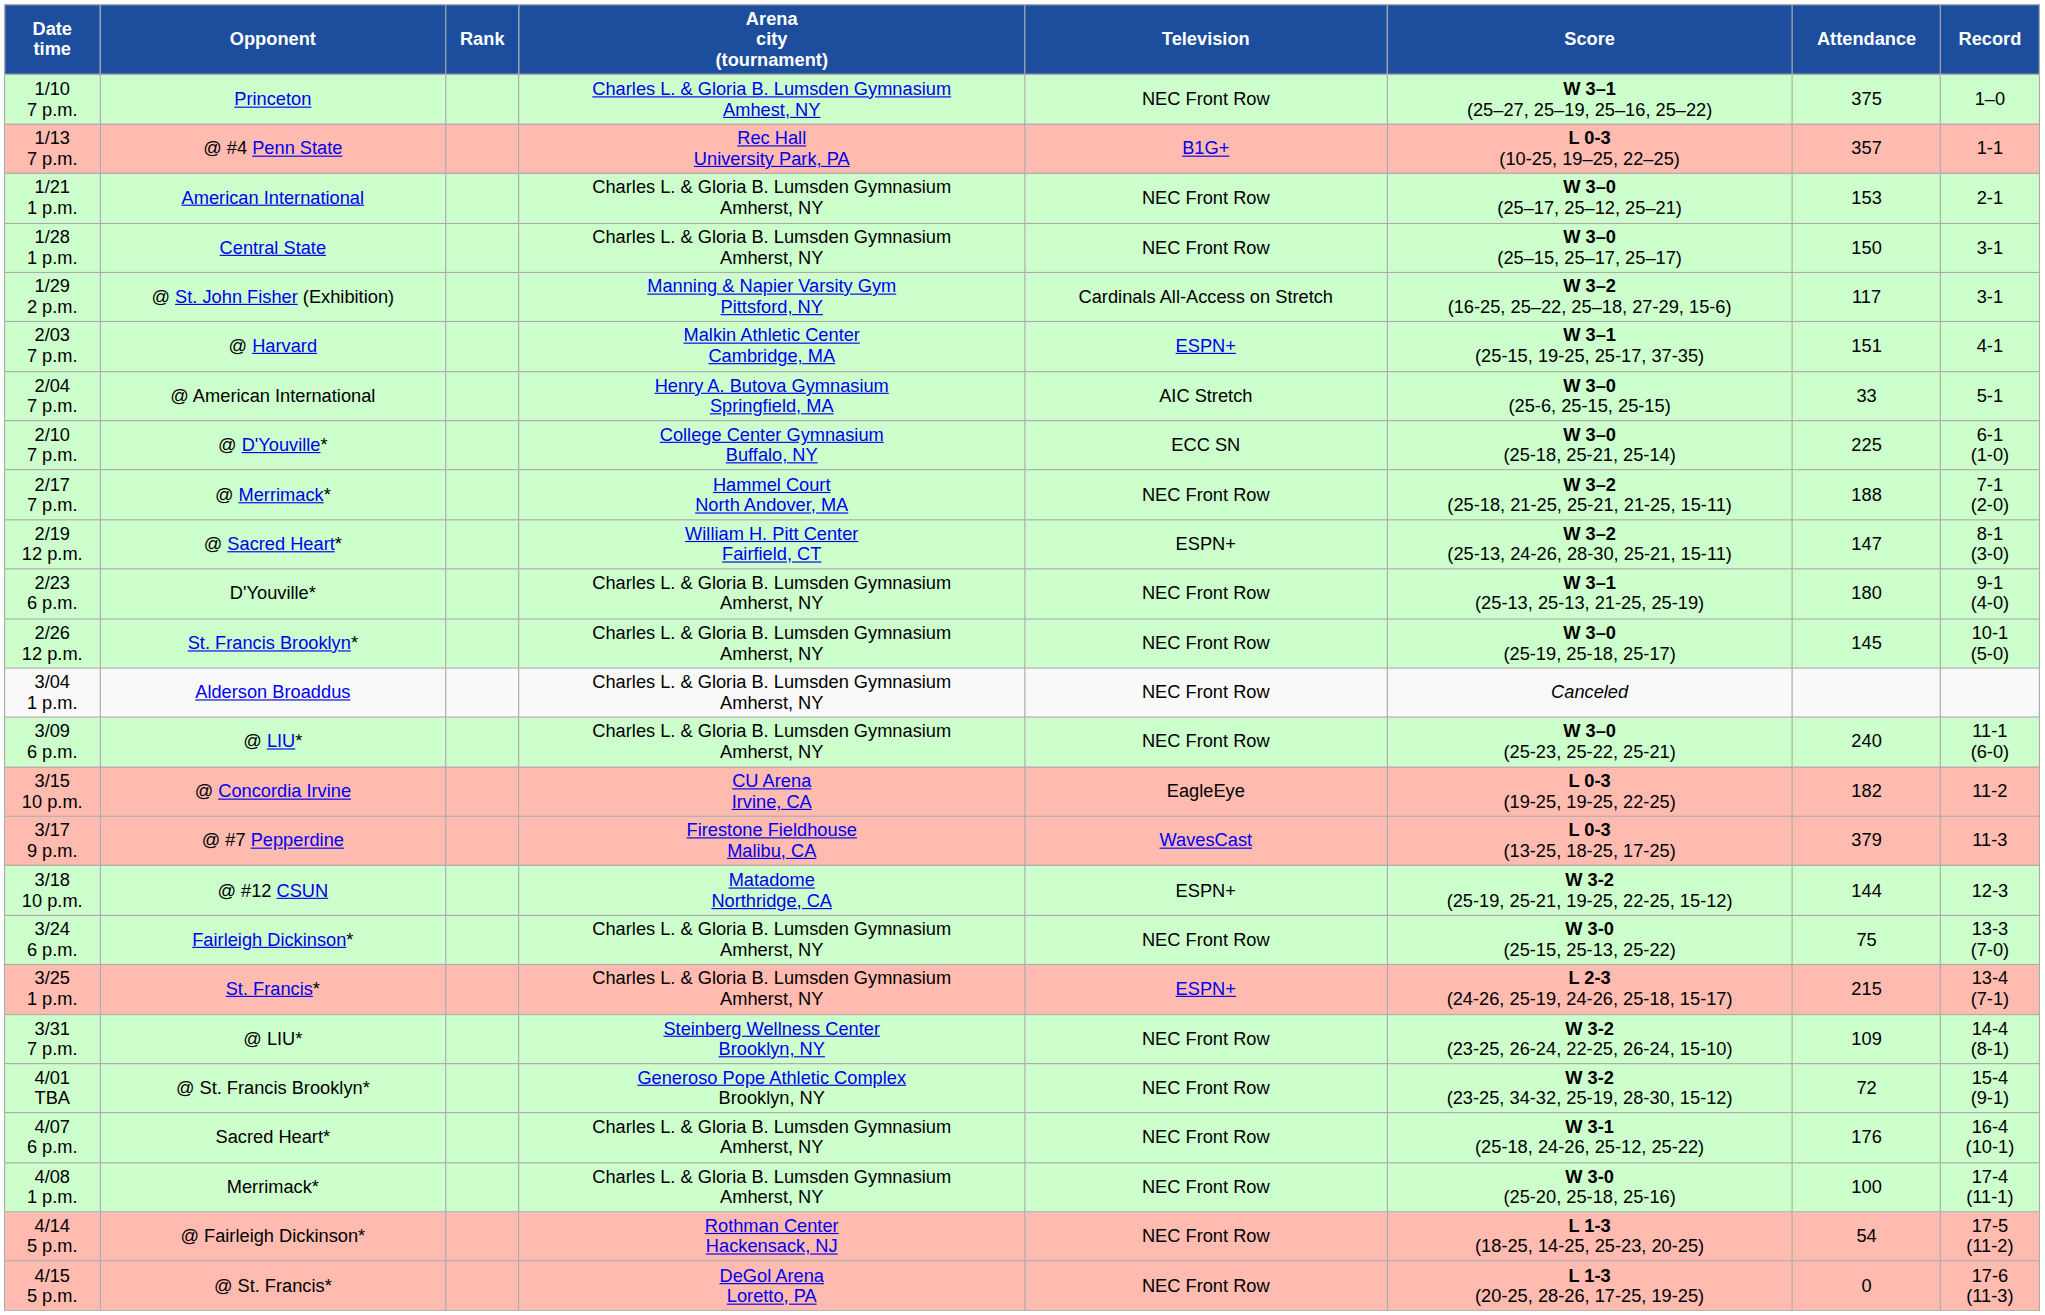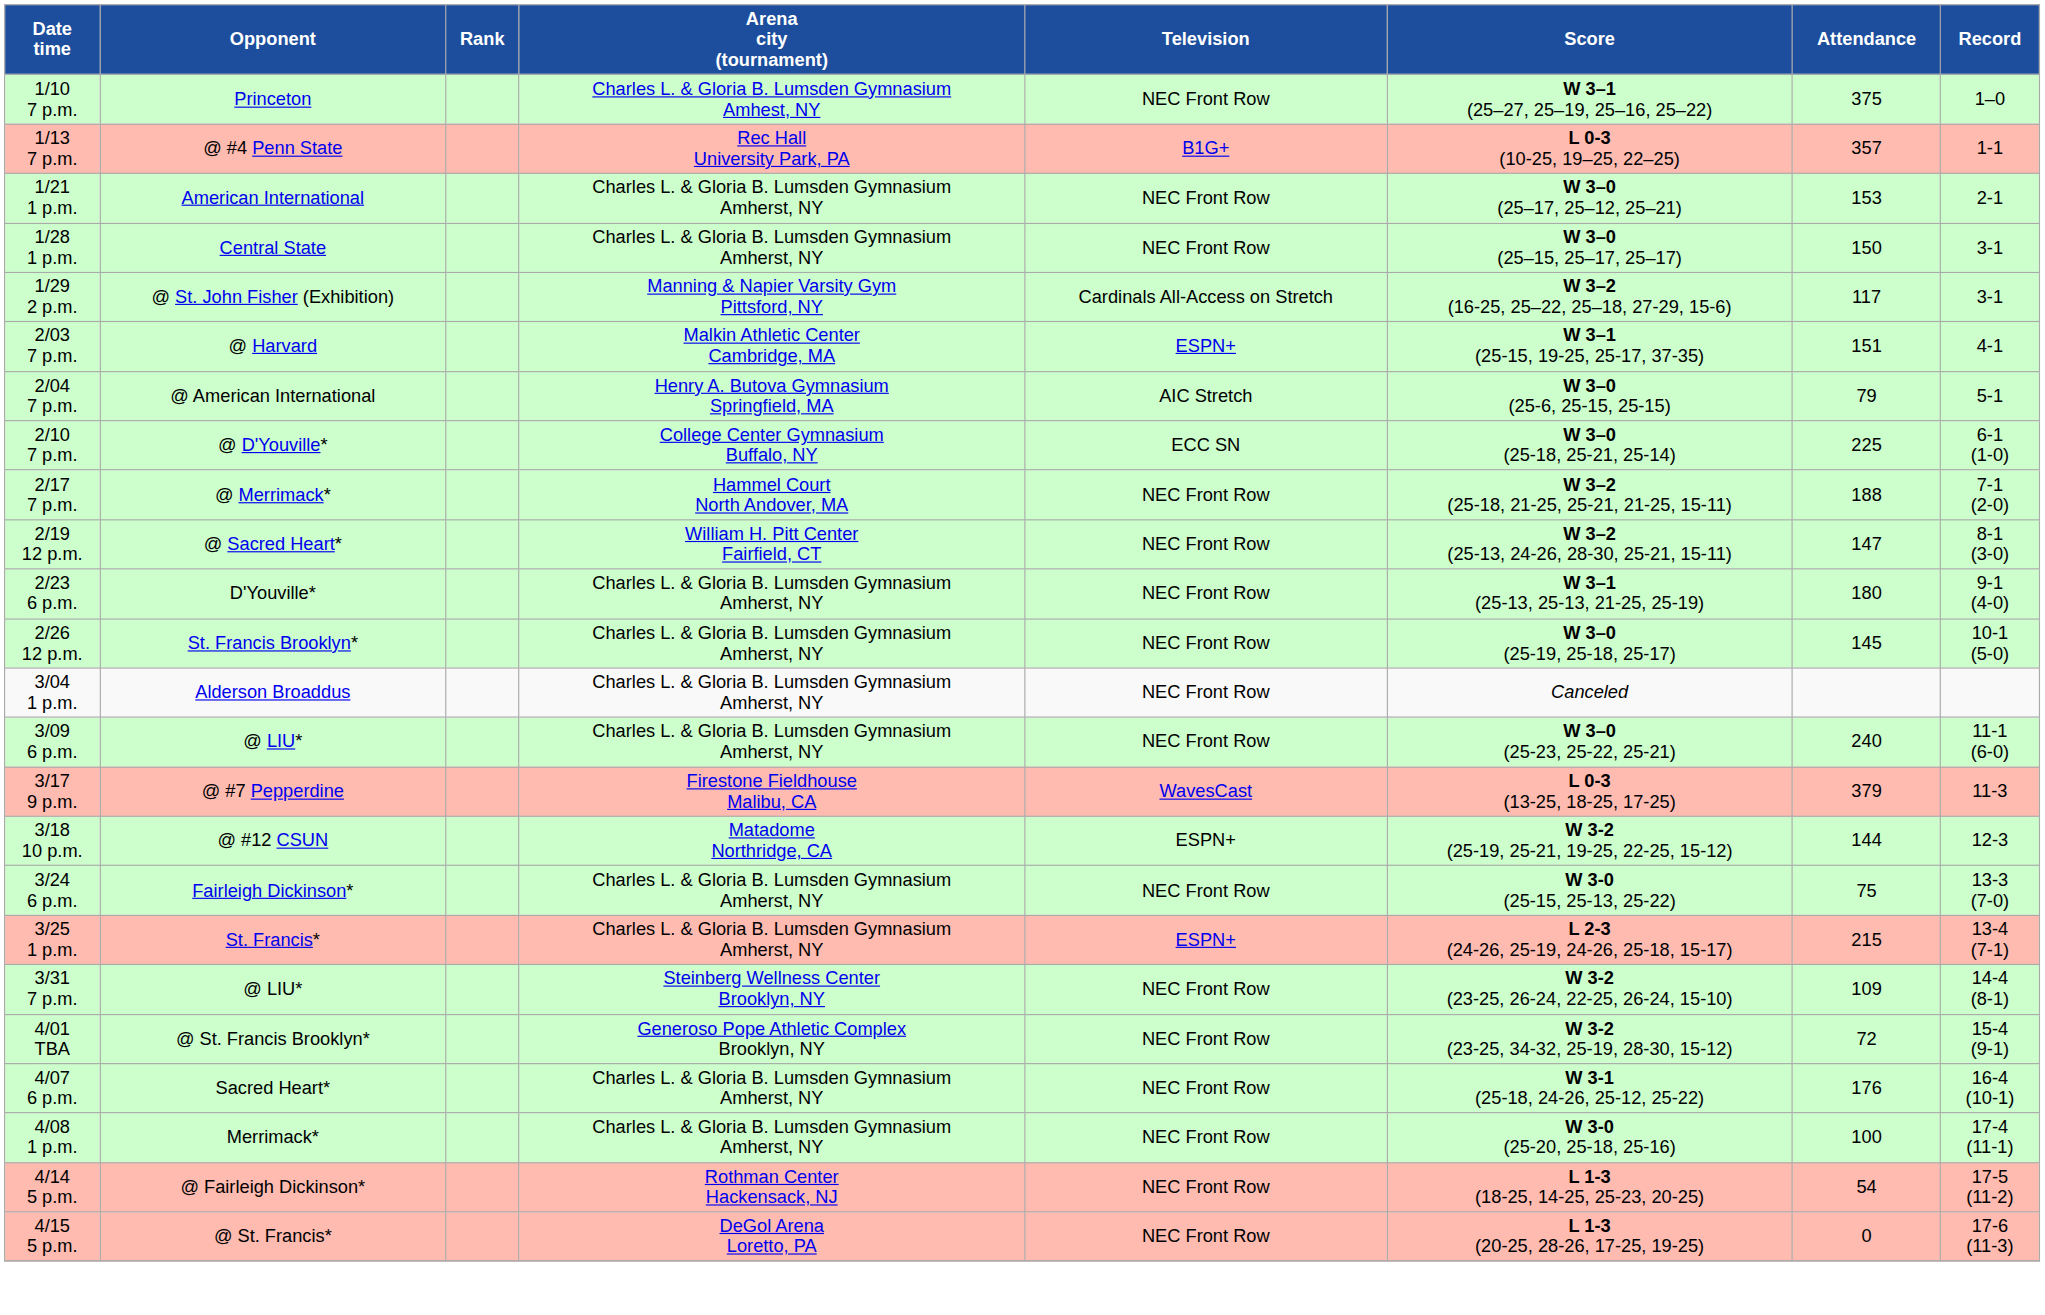 <table class="wikitable sortable" style="width:90%">
 <tr>
 <th style="background:#1C4E9D; color:#FFFFFF;" scope="col">Date<br>time</th>
 <th style="background:#1C4E9D; color:#FFFFFF;" scope="col">Opponent</th>
 <th style="background:#1C4E9D; color:#FFFFFF;" scope="col">Rank</th>
 <th style="background:#1C4E9D; color:#FFFFFF;" scope="col">Arena<br>city<br>(tournament)</th>
 <th style="background:#1C4E9D; color:#FFFFFF;" scope="col">Television</th>
 <th style="background:#1C4E9D; color:#FFFFFF;" scope="col">Score</th>
 <th style="background:#1C4E9D; color:#FFFFFF;" scope="col">Attendance</th>
 <th style="background:#1C4E9D; color:#FFFFFF;" scope="col">Record</th>
 </tr>
 <tr align="center" bgcolor="#ccffcc">
 <td>1/10<br>7 p.m.</td>
 <td><a href='#'>Princeton</a></td>
 <td></td>
 <td><a href='#'>Charles L. & Gloria B. Lumsden Gymnasium</a><br><a href='#'>Amhest, NY</a></td>
 <td>NEC Front Row</td>
 <td><strong>W 3–1</strong><br>(25–27, 25–19, 25–16, 25–22)</td>
 <td>375</td>
 <td>1–0</td>
 </tr>
 <tr align="center" bgcolor="#ffbbb">
 <td>1/13<br>7 p.m.</td>
 <td>@ #4 <a href='#'>Penn State</a></td>
 <td></td>
 <td><a href='#'>Rec Hall</a><br><a href='#'>University Park, PA</a></td>
 <td><a href='#'>B1G+</a></td>
 <td><strong>L 0-3</strong><br>(10-25, 19–25, 22–25)</td>
 <td>357</td>
 <td>1-1</td>
 </tr>
 <tr align="center" bgcolor="#ccffcc">
 <td>1/21<br>1 p.m.</td>
 <td><a href='#'>American International</a></td>
 <td></td>
 <td>Charles L. & Gloria B. Lumsden Gymnasium<br>Amherst, NY</td>
 <td>NEC Front Row</td>
 <td><strong>W 3–0</strong><br>(25–17, 25–12, 25–21)</td>
 <td>153</td>
 <td>2-1</td>
 </tr>
 <tr align="center" bgcolor="#ccffcc">
 <td>1/28<br>1 p.m.</td>
 <td><a href='#'>Central State</a></td>
 <td></td>
 <td>Charles L. & Gloria B. Lumsden Gymnasium<br>Amherst, NY</td>
 <td>NEC Front Row</td>
 <td><strong>W 3–0</strong><br>(25–15, 25–17, 25–17)</td>
 <td>150</td>
 <td>3-1</td>
 </tr>
 <tr align="center" bgcolor="#ccffcc">
 <td>1/29<br>2 p.m.</td>
 <td>@ <a href='#'>St. John Fisher</a> (Exhibition)</td>
 <td></td>
 <td><a href='#'>Manning & Napier Varsity Gym</a><br><a href='#'>Pittsford, NY</a></td>
 <td>Cardinals All-Access on Stretch</td>
 <td><strong>W 3–2</strong><br>(16-25, 25–22, 25–18, 27-29, 15-6)</td>
 <td>117</td>
 <td>3-1</td>
 </tr>
 <tr align="center" bgcolor="#ccffcc">
 <td>2/03<br>7 p.m.</td>
 <td>@ <a href='#'>Harvard</a></td>
 <td></td>
 <td><a href='#'>Malkin Athletic Center</a><br><a href='#'>Cambridge, MA</a></td>
 <td><a href='#'>ESPN+</a></td>
 <td><strong>W 3–1</strong><br>(25-15, 19-25, 25-17, 37-35)</td>
 <td>151</td>
 <td>4-1</td>
 </tr>
 <tr align="center" bgcolor="#ccffcc">
 <td>2/04<br>7 p.m.</td>
 <td>@ American International</td>
 <td></td>
 <td><a href='#'>Henry A. Butova Gymnasium</a><br><a href='#'>Springfield, MA</a></td>
 <td>AIC Stretch</td>
 <td><strong>W 3–0</strong><br>(25-6, 25-15, 25-15)</td>
-<td>33</td>
+<td>79</td>
 <td>5-1</td>
 </tr>
 <tr align="center" bgcolor="#ccffcc">
 <td>2/10<br>7 p.m.</td>
 <td>@ <a href='#'>D'Youville</a>*</td>
 <td></td>
 <td><a href='#'>College Center Gymnasium</a><br><a href='#'>Buffalo, NY</a></td>
 <td>ECC SN</td>
 <td><strong>W 3–0</strong><br>(25-18, 25-21, 25-14)</td>
 <td>225</td>
 <td>6-1<br>(1-0)</td>
 </tr>
 <tr align="center" bgcolor="#ccffcc">
 <td>2/17<br>7 p.m.</td>
 <td>@ <a href='#'>Merrimack</a>*</td>
 <td></td>
 <td><a href='#'>Hammel Court</a><br><a href='#'>North Andover, MA</a></td>
 <td>NEC Front Row</td>
 <td><strong>W 3–2</strong><br>(25-18, 21-25, 25-21, 21-25, 15-11)</td>
 <td>188</td>
 <td>7-1<br>(2-0)</td>
 </tr>
 <tr align="center" bgcolor="#ccffcc">
 <td>2/19<br>12 p.m.</td>
 <td>@ <a href='#'>Sacred Heart</a>*</td>
 <td></td>
 <td><a href='#'>William H. Pitt Center</a><br><a href='#'>Fairfield, CT</a></td>
-<td>ESPN+</td>
+<td>NEC Front Row</td>
 <td><strong>W 3–2</strong><br>(25-13, 24-26, 28-30, 25-21, 15-11)</td>
 <td>147</td>
 <td>8-1<br>(3-0)</td>
 </tr>
 <tr align="center" bgcolor="#ccffcc">
 <td>2/23<br>6 p.m.</td>
 <td>D'Youville*</td>
 <td></td>
 <td>Charles L. & Gloria B. Lumsden Gymnasium<br>Amherst, NY</td>
 <td>NEC Front Row</td>
 <td><strong>W 3–1</strong><br>(25-13, 25-13, 21-25, 25-19)</td>
 <td>180</td>
 <td>9-1<br>(4-0)</td>
 </tr>
 <tr align="center" bgcolor="#ccffcc">
 <td>2/26<br>12 p.m.</td>
 <td><a href='#'>St. Francis Brooklyn</a>*</td>
 <td></td>
 <td>Charles L. & Gloria B. Lumsden Gymnasium<br>Amherst, NY</td>
 <td>NEC Front Row</td>
 <td><strong>W 3–0</strong><br>(25-19, 25-18, 25-17)</td>
 <td>145</td>
 <td>10-1<br>(5-0)</td>
 </tr>
 <tr align="center">
 <td>3/04<br>1 p.m.</td>
 <td><a href='#'>Alderson Broaddus</a></td>
 <td></td>
 <td>Charles L. & Gloria B. Lumsden Gymnasium<br>Amherst, NY</td>
 <td>NEC Front Row</td>
 <td><em>Canceled</em></td>
 <td></td>
 <td></td>
 </tr>
 <tr align="center" bgcolor="#ccffcc">
 <td>3/09<br>6 p.m.</td>
 <td>@ <a href='#'>LIU</a>*</td>
 <td></td>
 <td>Charles L. & Gloria B. Lumsden Gymnasium<br>Amherst, NY</td>
 <td>NEC Front Row</td>
 <td><strong>W 3–0</strong><br>(25-23, 25-22, 25-21)</td>
 <td>240</td>
 <td>11-1<br>(6-0)</td>
-</tr>
-<tr align="center" bgcolor="#ffbbb">
-<td>3/15<br>10 p.m.</td>
-<td>@ <a href='#'>Concordia Irvine</a></td>
-<td></td>
-<td><a href='#'>CU Arena</a><br><a href='#'>Irvine, CA</a></td>
-<td>EagleEye</td>
-<td><strong>L 0-3</strong><br>(19-25, 19-25, 22-25)</td>
-<td>182</td>
-<td>11-2</td>
 </tr>
 <tr align="center" bgcolor="#ffbbb">
 <td>3/17<br>9 p.m.</td>
 <td>@ #7 <a href='#'>Pepperdine</a></td>
 <td></td>
 <td><a href='#'>Firestone Fieldhouse</a><br><a href='#'>Malibu, CA</a></td>
 <td><a href='#'>WavesCast</a></td>
 <td><strong>L 0-3</strong><br>(13-25, 18-25, 17-25)</td>
 <td>379</td>
 <td>11-3</td>
 </tr>
 <tr align="center" bgcolor="#ccffcc">
 <td>3/18<br>10 p.m.</td>
 <td>@ #12 <a href='#'>CSUN</a></td>
 <td></td>
 <td><a href='#'>Matadome</a><br><a href='#'>Northridge, CA</a></td>
 <td>ESPN+</td>
 <td><strong>W 3-2</strong><br>(25-19, 25-21, 19-25, 22-25, 15-12)</td>
 <td>144</td>
 <td>12-3</td>
 </tr>
 <tr align="center" bgcolor="#ccffcc">
 <td>3/24<br>6 p.m.</td>
 <td><a href='#'>Fairleigh Dickinson</a>*</td>
 <td></td>
 <td>Charles L. & Gloria B. Lumsden Gymnasium<br>Amherst, NY</td>
 <td>NEC Front Row</td>
 <td><strong>W 3-0</strong><br>(25-15, 25-13, 25-22)</td>
 <td>75</td>
 <td>13-3<br>(7-0)</td>
 </tr>
 <tr align="center" bgcolor="#ffbbb">
 <td>3/25<br>1 p.m.</td>
 <td><a href='#'>St. Francis</a>*</td>
 <td></td>
 <td>Charles L. & Gloria B. Lumsden Gymnasium<br>Amherst, NY</td>
 <td><a href='#'>ESPN+</a></td>
 <td><strong>L 2-3</strong><br>(24-26, 25-19, 24-26, 25-18, 15-17)</td>
 <td>215</td>
 <td>13-4<br>(7-1)</td>
 </tr>
 <tr align="center" bgcolor="#ccffcc">
 <td>3/31<br>7 p.m.</td>
 <td>@ LIU*</td>
 <td></td>
 <td><a href='#'>Steinberg Wellness Center</a><br><a href='#'>Brooklyn, NY</a></td>
 <td>NEC Front Row</td>
 <td><strong>W 3-2</strong><br>(23-25, 26-24, 22-25, 26-24, 15-10)</td>
 <td>109</td>
 <td>14-4<br>(8-1)</td>
 </tr>
 <tr align="center" bgcolor="#ccffcc">
 <td>4/01<br>TBA</td>
 <td>@ St. Francis Brooklyn*</td>
 <td></td>
 <td><a href='#'>Generoso Pope Athletic Complex</a><br>Brooklyn, NY</td>
 <td>NEC Front Row</td>
 <td><strong>W 3-2</strong><br>(23-25, 34-32, 25-19, 28-30, 15-12)</td>
 <td>72</td>
 <td>15-4<br>(9-1)</td>
 </tr>
 <tr align="center" bgcolor="#ccffcc">
 <td>4/07<br>6 p.m.</td>
 <td>Sacred Heart*</td>
 <td></td>
 <td>Charles L. & Gloria B. Lumsden Gymnasium<br>Amherst, NY</td>
 <td>NEC Front Row</td>
 <td><strong>W 3-1</strong><br>(25-18, 24-26, 25-12, 25-22)</td>
 <td>176</td>
 <td>16-4<br>(10-1)</td>
 </tr>
 <tr align="center" bgcolor="#ccffcc">
 <td>4/08<br>1 p.m.</td>
 <td>Merrimack*</td>
 <td></td>
 <td>Charles L. & Gloria B. Lumsden Gymnasium<br>Amherst, NY</td>
 <td>NEC Front Row</td>
 <td><strong>W 3-0</strong><br>(25-20, 25-18, 25-16)</td>
 <td>100</td>
 <td>17-4<br>(11-1)</td>
 </tr>
 <tr align="center" bgcolor="#ffbbb">
 <td>4/14<br>5 p.m.</td>
 <td>@ Fairleigh Dickinson*</td>
 <td></td>
 <td><a href='#'>Rothman Center</a> <br> <a href='#'>Hackensack, NJ</a></td>
 <td>NEC Front Row</td>
 <td><strong>L 1-3</strong><br>(18-25, 14-25, 25-23, 20-25)</td>
 <td>54</td>
 <td>17-5<br>(11-2)</td>
 </tr>
 <tr align="center" bgcolor="#ffbbb">
 <td>4/15<br>5 p.m.</td>
 <td>@ St. Francis*</td>
 <td></td>
 <td><a href='#'>DeGol Arena</a><br><a href='#'>Loretto, PA</a></td>
 <td>NEC Front Row</td>
 <td><strong>L 1-3</strong><br>(20-25, 28-26, 17-25, 19-25)</td>
 <td>0</td>
 <td>17-6<br>(11-3)</td>
 </tr>
 <tr>
 </tr>
 </table>
